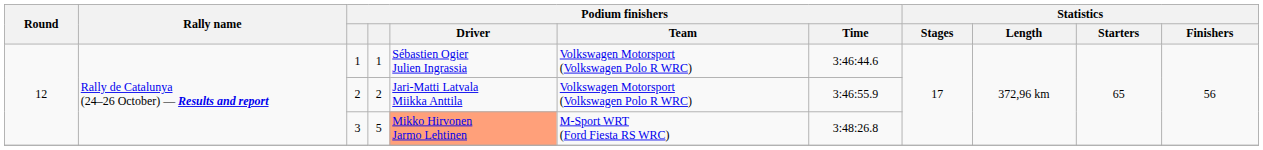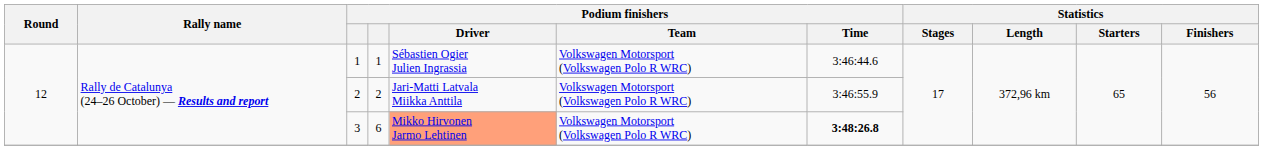 <table class="wikitable" width=90% style="font-size:85%;">
 <tr>
 <th rowspan=2>Round</th>
 <th style="width:22em" rowspan=2>Rally name</th>
 <th colspan=5>Podium finishers</th>
 <th colspan=4>Statistics</th>
 </tr>
 <tr>
 <th></th>
 <th></th>
 <th>Driver</th>
 <th>Team</th>
 <th>Time</th>
 <th>Stages</th>
 <th>Length</th>
 <th>Starters</th>
 <th>Finishers</th>
 </tr>
 <tr>
 <td rowspan=3 align=center>12</td>
 <td rowspan=3 nowrap> <a href='#'>Rally de Catalunya</a><br>(24–26 October) — <strong><em><a href='#'>Results and report</a></em></strong></td>
 <td align=center>1</td>
 <td align=center>1</td>
 <td nowrap> <a href='#'>Sébastien Ogier</a><br> <a href='#'>Julien Ingrassia</a></td>
 <td nowrap> <a href='#'>Volkswagen Motorsport</a><br> (<a href='#'>Volkswagen Polo R WRC</a>)</td>
 <td align=center>3:46:44.6</td>
 <td rowspan=3 align=center>17</td>
 <td rowspan=3 align=center>372,96 km</td>
 <td rowspan=3 align=center>65</td>
 <td rowspan=3 align=center>56</td>
 </tr>
 <tr>
 <td align=center>2</td>
 <td align=center>2</td>
 <td nowrap> <a href='#'>Jari-Matti Latvala</a><br> <a href='#'>Miikka Anttila</a></td>
 <td nowrap> <a href='#'>Volkswagen Motorsport</a><br> (<a href='#'>Volkswagen Polo R WRC</a>)</td>
 <td align=center>3:46:55.9</td>
 </tr>
 <tr>
 <td align=center>3</td>
-<td align=center>5</td>
+<td align=center>6</td>
 <td nowrap style="background: lightsalmon;"> <a href='#'>Mikko Hirvonen</a><br> <a href='#'>Jarmo Lehtinen</a></td>
-<td nowrap> <a href='#'>M-Sport WRT</a><br> (<a href='#'>Ford Fiesta RS WRC</a>)</td>
-<td align=center>3:48:26.8</td>
+<td nowrap> <a href='#'>Volkswagen Motorsport</a><br> (<a href='#'>Volkswagen Polo R WRC</a>)</td>
+<td align=center><strong>3:48:26.8</strong></td>
 </tr>
 <tr>
 </tr>
 </table>
